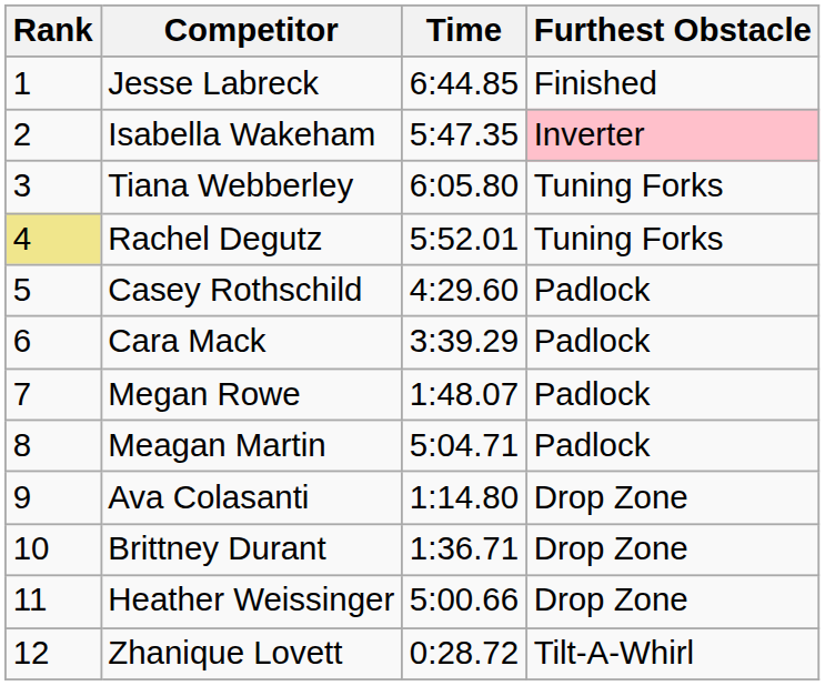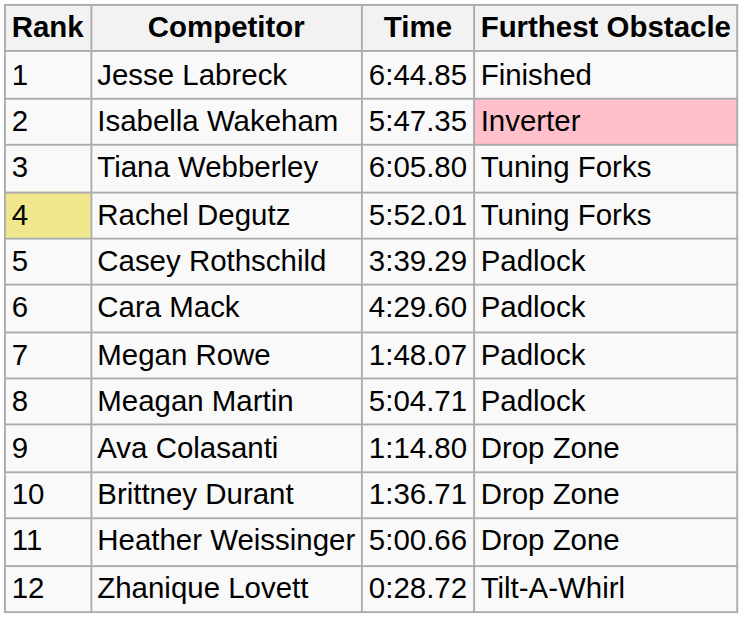 <table class="wikitable sortable mw-collapsible">
 <tr>
 <th>Rank</th>
 <th>Competitor</th>
 <th>Time</th>
 <th>Furthest Obstacle</th>
 </tr>
 <tr>
 <td>1</td>
 <td>Jesse Labreck</td>
 <td>6:44.85</td>
 <td>Finished</td>
 </tr>
 <tr>
 <td>2</td>
 <td>Isabella Wakeham</td>
 <td>5:47.35</td>
 <td style="background: pink;">Inverter</td>
 </tr>
 <tr>
 <td>3</td>
 <td>Tiana Webberley</td>
 <td>6:05.80</td>
 <td>Tuning Forks</td>
 </tr>
 <tr>
 <td style="background: khaki;">4</td>
 <td>Rachel Degutz</td>
 <td>5:52.01</td>
 <td>Tuning Forks</td>
 </tr>
 <tr>
 <td>5</td>
 <td>Casey Rothschild</td>
-<td>4:29.60</td>
+<td>3:39.29</td>
 <td>Padlock</td>
 </tr>
 <tr>
 <td>6</td>
 <td>Cara Mack</td>
-<td>3:39.29</td>
+<td>4:29.60</td>
 <td>Padlock</td>
 </tr>
 <tr>
 <td>7</td>
 <td>Megan Rowe</td>
 <td>1:48.07</td>
 <td>Padlock</td>
 </tr>
 <tr>
 <td>8</td>
 <td>Meagan Martin</td>
 <td>5:04.71</td>
 <td>Padlock</td>
 </tr>
 <tr>
 <td>9</td>
 <td>Ava Colasanti</td>
 <td>1:14.80</td>
 <td>Drop Zone</td>
 </tr>
 <tr>
 <td>10</td>
 <td>Brittney Durant</td>
 <td>1:36.71</td>
 <td>Drop Zone</td>
 </tr>
 <tr>
 <td>11</td>
 <td>Heather Weissinger</td>
 <td>5:00.66</td>
 <td>Drop Zone</td>
 </tr>
 <tr>
 <td>12</td>
 <td>Zhanique Lovett</td>
 <td>0:28.72</td>
 <td>Tilt-A-Whirl</td>
 </tr>
 </table>
